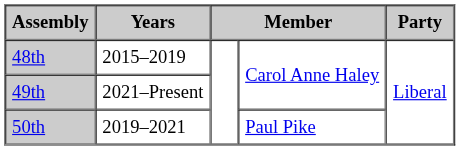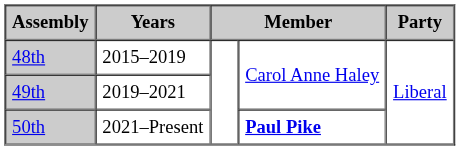 <table border=1 cellpadding=5 cellspacing=0>
 <tr bgcolor="CCCCCC">
 <th>Assembly</th>
 <th>Years</th>
 <th colspan="2">Member</th>
 <th>Party</th>
 </tr>
 <tr>
 <td bgcolor="CCCCCC"><a href='#'>48th</a></td>
 <td>2015–2019</td>
 <td rowspan=3 >   </td>
 <td rowspan=2><a href='#'>Carol Anne Haley</a></td>
 <td rowspan=3><a href='#'>Liberal</a></td>
 </tr>
 <tr>
 <td bgcolor="CCCCCC"><a href='#'>49th</a></td>
-<td>2021–Present</td>
+<td>2019–2021</td>
 </tr>
 <tr>
 <td bgcolor="CCCCCC"><a href='#'>50th</a></td>
-<td>2019–2021</td>
-<td><a href='#'>Paul Pike</a></td>
+<td>2021–Present</td>
+<td><strong><a href='#'>Paul Pike</a></strong></td>
 </tr>
 </table>
